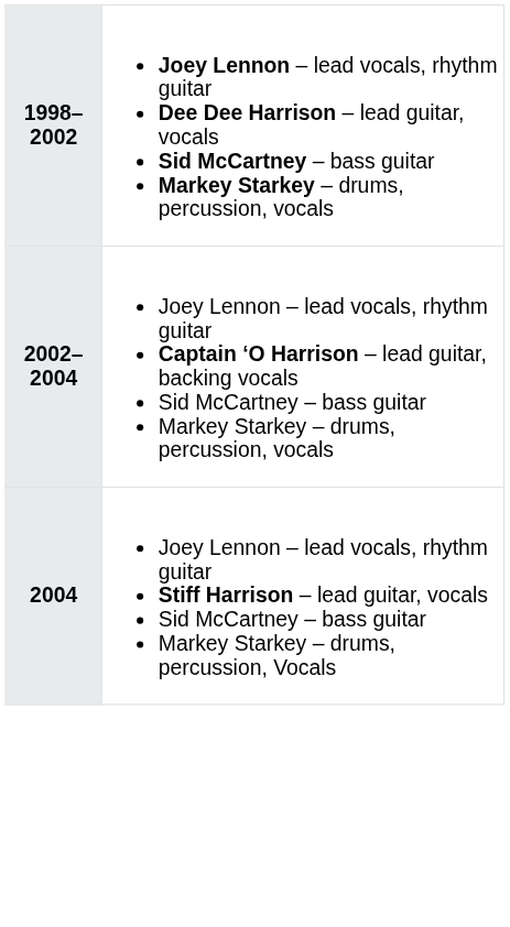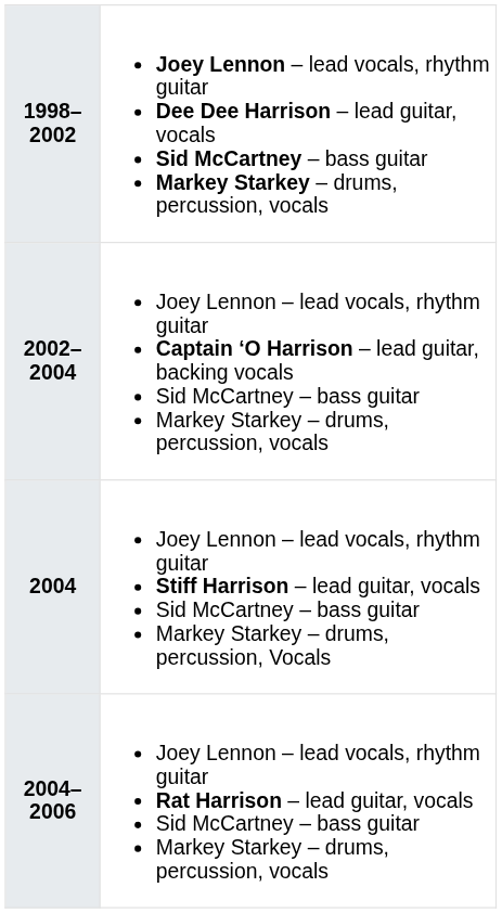 <table class="toccolours" border=1 cellpadding=2 cellspacing=2 style="width: 375px; margin: 0 0 1em 1em; border-collapse: collapse; border: 1px solid #E2E2E2">
 <tr>
 <th bgcolor="#E7EBEE">1998–2002<br></th>
 <td><br><ul><li><strong>Joey Lennon</strong> – lead vocals, rhythm guitar</li><li><strong>Dee Dee Harrison</strong> – lead guitar, vocals</li><li><strong>Sid McCartney</strong> – bass guitar</li><li><strong>Markey Starkey</strong> – drums, percussion, vocals</li></ul></td>
 </tr>
 <tr>
 <th bgcolor="#E7EBEE">2002–2004<br></th>
 <td><br><ul><li>Joey Lennon – lead vocals, rhythm guitar</li><li><strong>Captain ‘O Harrison</strong> – lead guitar, backing vocals</li><li>Sid McCartney – bass guitar</li><li>Markey Starkey – drums, percussion, vocals</li></ul></td>
 </tr>
 <tr>
 <th bgcolor="#E7EBEE">2004<br></th>
 <td><br><ul><li>Joey Lennon – lead vocals, rhythm guitar</li><li><strong>Stiff Harrison</strong> – lead guitar, vocals</li><li>Sid McCartney – bass guitar</li><li>Markey Starkey – drums, percussion, Vocals</li></ul></td>
 </tr>
+<tr>
+<th bgcolor="#E7EBEE">2004–2006<br></th>
+<td><br><ul><li>Joey Lennon – lead vocals, rhythm guitar</li><li><strong>Rat Harrison</strong> – lead guitar, vocals</li><li>Sid McCartney – bass guitar</li><li>Markey Starkey – drums, percussion, vocals</li></ul></td>
+</tr>
 </table>
